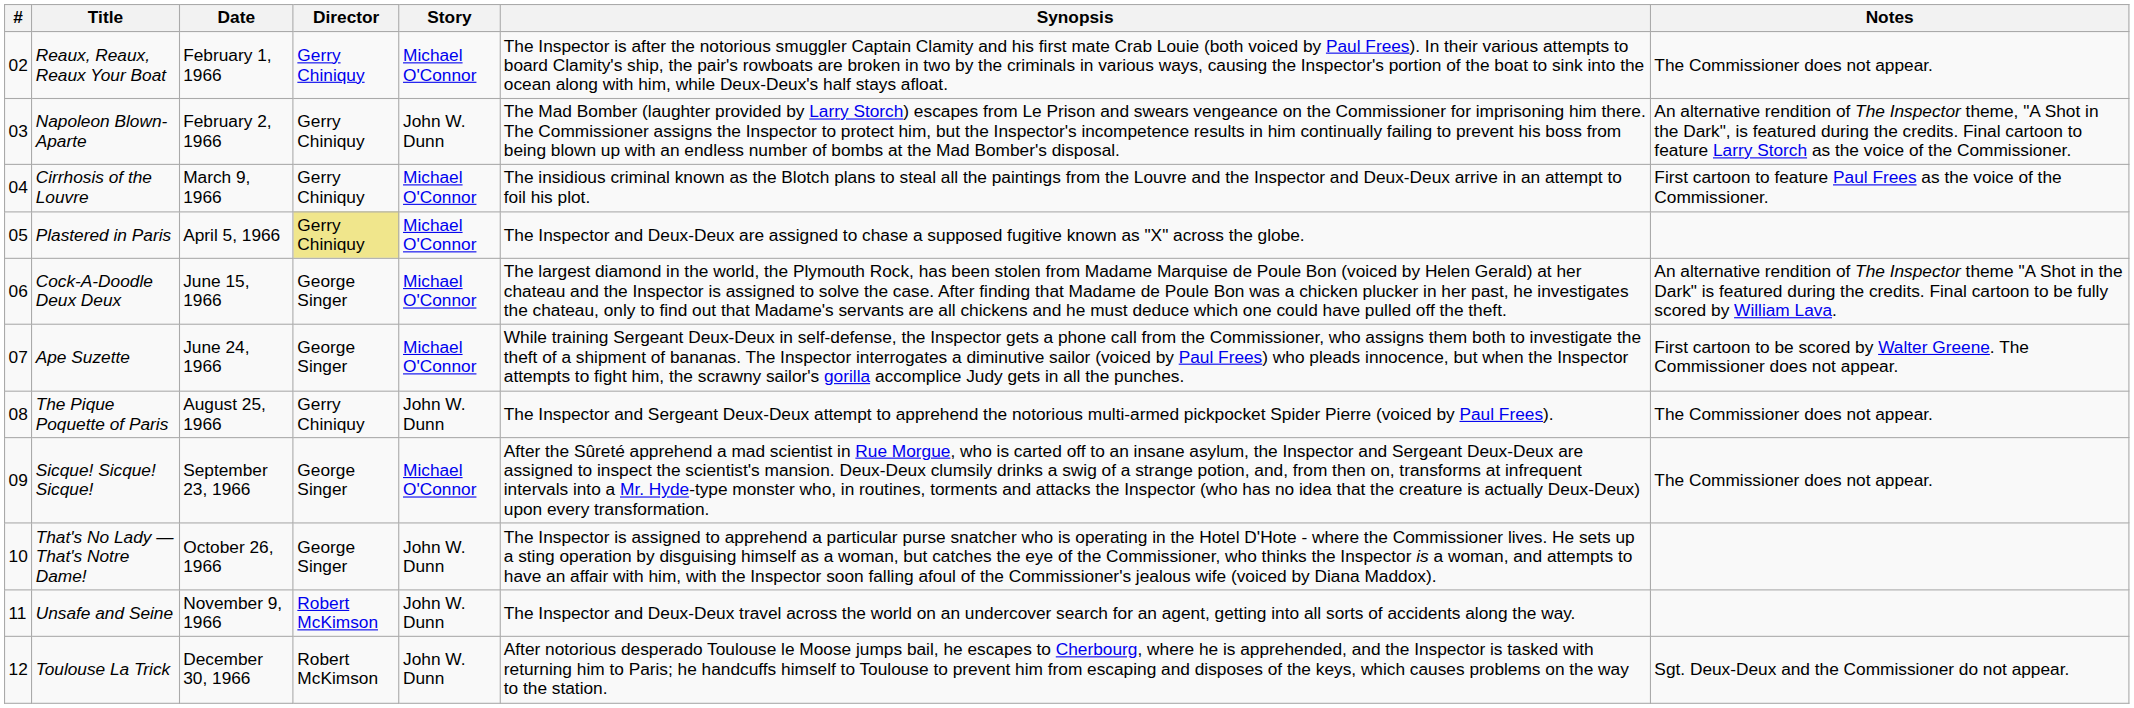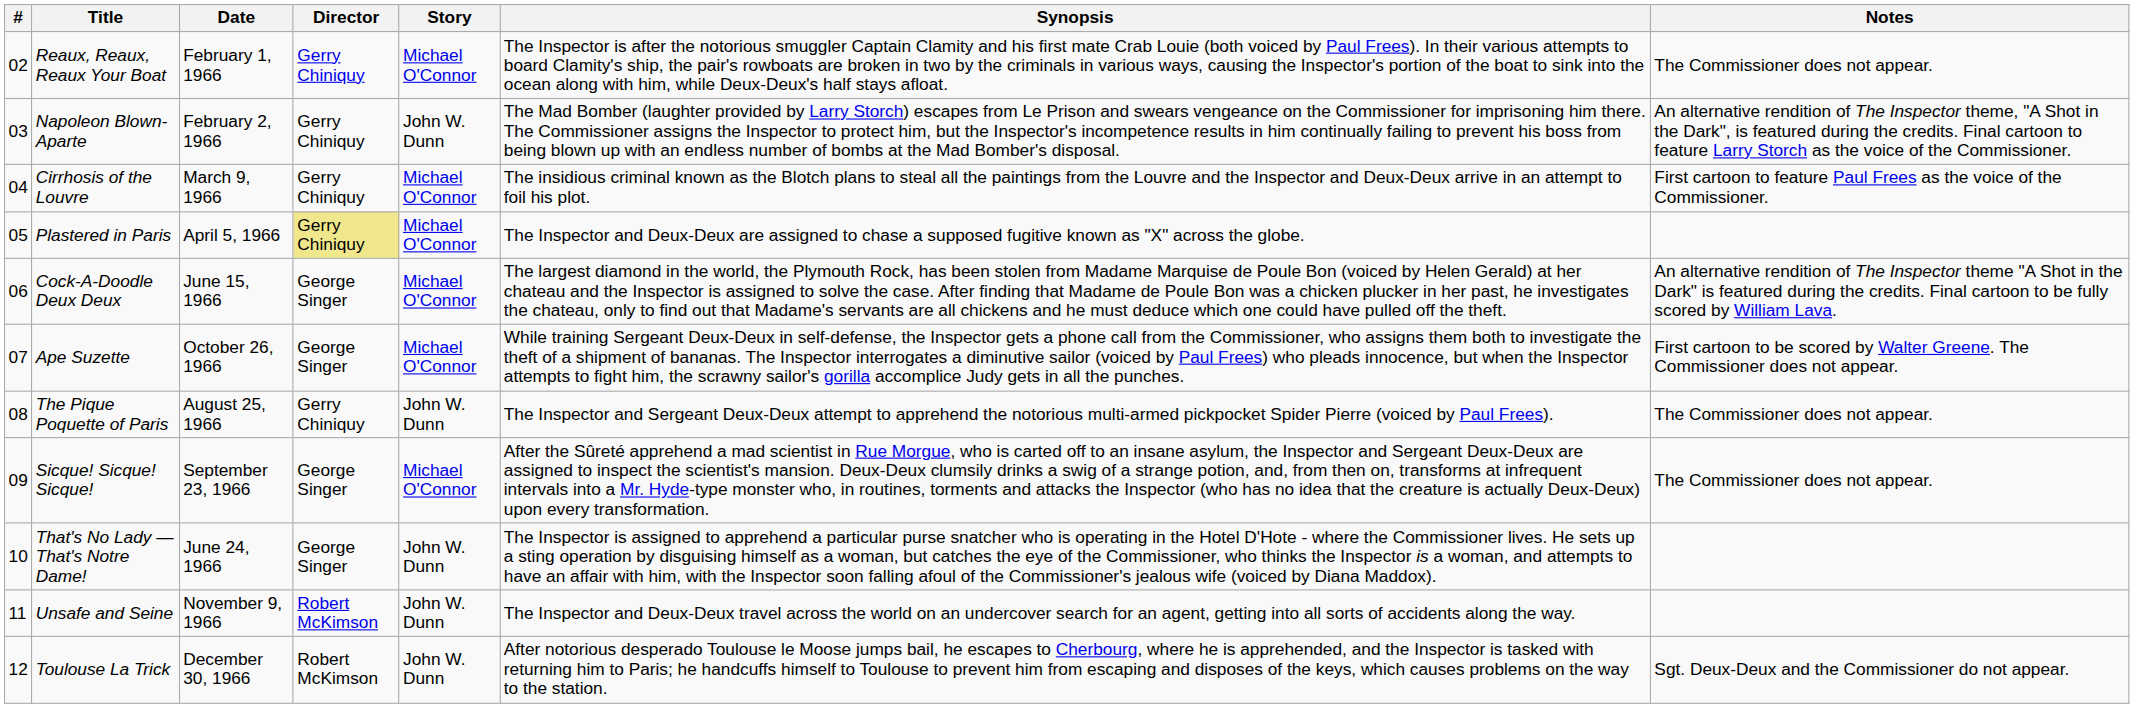 <table class="wikitable">
 <tr>
 <th>#</th>
 <th>Title</th>
 <th>Date</th>
 <th>Director</th>
 <th>Story</th>
 <th>Synopsis</th>
 <th>Notes</th>
 </tr>
 <tr>
 <td>02</td>
 <td><em>Reaux, Reaux, Reaux Your Boat</em></td>
 <td>February 1, 1966</td>
 <td><a href='#'>Gerry Chiniquy</a></td>
 <td><a href='#'>Michael O'Connor</a></td>
 <td>The Inspector is after the notorious smuggler Captain Clamity and his first mate Crab Louie (both voiced by <a href='#'>Paul Frees</a>). In their various attempts to board Clamity's ship, the pair's rowboats are broken in two by the criminals in various ways, causing the Inspector's portion of the boat to sink into the ocean along with him, while Deux-Deux's half stays afloat.</td>
 <td>The Commissioner does not appear.</td>
 </tr>
 <tr>
 <td>03</td>
 <td><em>Napoleon Blown-Aparte</em></td>
 <td>February 2, 1966</td>
 <td>Gerry Chiniquy</td>
 <td>John W. Dunn</td>
 <td>The Mad Bomber (laughter provided by <a href='#'>Larry Storch</a>) escapes from Le Prison and swears vengeance on the Commissioner for imprisoning him there. The Commissioner assigns the Inspector to protect him, but the Inspector's incompetence results in him continually failing to prevent his boss from being blown up with an endless number of bombs at the Mad Bomber's disposal.</td>
 <td>An alternative rendition of <em>The Inspector</em> theme, "A Shot in the Dark", is featured during the credits. Final cartoon to feature <a href='#'>Larry Storch</a> as the voice of the Commissioner.</td>
 </tr>
 <tr>
 <td>04</td>
 <td><em>Cirrhosis of the Louvre</em></td>
 <td>March 9, 1966</td>
 <td>Gerry Chiniquy</td>
 <td><a href='#'>Michael O'Connor</a></td>
 <td>The insidious criminal known as the Blotch plans to steal all the paintings from the Louvre and the Inspector and Deux-Deux arrive in an attempt to foil his plot.</td>
 <td>First cartoon to feature <a href='#'>Paul Frees</a> as the voice of the Commissioner.</td>
 </tr>
 <tr>
 <td>05</td>
 <td><em>Plastered in Paris</em></td>
 <td>April 5, 1966</td>
 <td style="background: khaki;">Gerry Chiniquy</td>
 <td><a href='#'>Michael O'Connor</a></td>
 <td>The Inspector and Deux-Deux are assigned to chase a supposed fugitive known as "X" across the globe.</td>
 <td></td>
 </tr>
 <tr>
 <td>06</td>
 <td><em>Cock-A-Doodle Deux Deux</em></td>
 <td>June 15, 1966</td>
 <td>George Singer</td>
 <td><a href='#'>Michael O'Connor</a></td>
 <td>The largest diamond in the world, the Plymouth Rock, has been stolen from Madame Marquise de Poule Bon (voiced by Helen Gerald) at her chateau and the Inspector is assigned to solve the case. After finding that Madame de Poule Bon was a chicken plucker in her past, he investigates the chateau, only to find out that Madame's servants are all chickens and he must deduce which one could have pulled off the theft.</td>
 <td>An alternative rendition of <em>The Inspector</em> theme "A Shot in the Dark" is featured during the credits. Final cartoon to be fully scored by <a href='#'>William Lava</a>.</td>
 </tr>
 <tr>
 <td>07</td>
 <td><em>Ape Suzette</em></td>
-<td>June 24, 1966</td>
+<td>October 26, 1966</td>
 <td>George Singer</td>
 <td><a href='#'>Michael O'Connor</a></td>
 <td>While training Sergeant Deux-Deux in self-defense, the Inspector gets a phone call from the Commissioner, who assigns them both to investigate the theft of a shipment of bananas. The Inspector interrogates a diminutive sailor (voiced by <a href='#'>Paul Frees</a>) who pleads innocence, but when the Inspector attempts to fight him, the scrawny sailor's <a href='#'>gorilla</a> accomplice Judy gets in all the punches.</td>
 <td>First cartoon to be scored by <a href='#'>Walter Greene</a>. The Commissioner does not appear.</td>
 </tr>
 <tr>
 <td>08</td>
 <td><em>The Pique Poquette of Paris</em></td>
 <td>August 25, 1966</td>
 <td>Gerry Chiniquy</td>
 <td>John W. Dunn</td>
 <td>The Inspector and Sergeant Deux-Deux attempt to apprehend the notorious multi-armed pickpocket Spider Pierre (voiced by <a href='#'>Paul Frees</a>).</td>
 <td>The Commissioner does not appear.</td>
 </tr>
 <tr>
 <td>09</td>
 <td><em>Sicque! Sicque! Sicque!</em></td>
 <td>September 23, 1966</td>
 <td>George Singer</td>
 <td><a href='#'>Michael O'Connor</a></td>
 <td>After the Sûreté apprehend a mad scientist in <a href='#'>Rue Morgue</a>, who is carted off to an insane asylum, the Inspector and Sergeant Deux-Deux are assigned to inspect the scientist's mansion. Deux-Deux clumsily drinks a swig of a strange potion, and, from then on, transforms at infrequent intervals into a <a href='#'>Mr. Hyde</a>-type monster who, in routines, torments and attacks the Inspector (who has no idea that the creature is actually Deux-Deux) upon every transformation.</td>
 <td>The Commissioner does not appear.</td>
 </tr>
 <tr>
 <td>10</td>
 <td><em>That's No Lady — That's Notre Dame!</em></td>
-<td>October 26, 1966</td>
+<td>June 24, 1966</td>
 <td>George Singer</td>
 <td>John W. Dunn</td>
 <td>The Inspector is assigned to apprehend a particular purse snatcher who is operating in the Hotel D'Hote - where the Commissioner lives. He sets up a sting operation by disguising himself as a woman, but catches the eye of the Commissioner, who thinks the Inspector <em>is</em> a woman, and attempts to have an affair with him, with the Inspector soon falling afoul of the Commissioner's jealous wife (voiced by Diana Maddox).</td>
 <td></td>
 </tr>
 <tr>
 <td>11</td>
 <td><em>Unsafe and Seine </em></td>
 <td>November 9, 1966</td>
 <td><a href='#'>Robert McKimson</a></td>
 <td>John W. Dunn</td>
 <td>The Inspector and Deux-Deux travel across the world on an undercover search for an agent, getting into all sorts of accidents along the way.</td>
 <td></td>
 </tr>
 <tr>
 <td>12</td>
 <td><em>Toulouse La Trick </em></td>
 <td>December 30, 1966</td>
 <td>Robert McKimson</td>
 <td>John W. Dunn</td>
 <td>After notorious desperado Toulouse le Moose jumps bail, he escapes to <a href='#'>Cherbourg</a>, where he is apprehended, and the Inspector is tasked with returning him to Paris; he handcuffs himself to Toulouse to prevent him from escaping and disposes of the keys, which causes problems on the way to the station.</td>
 <td>Sgt. Deux-Deux and the Commissioner do not appear.</td>
 </tr>
 </table>
